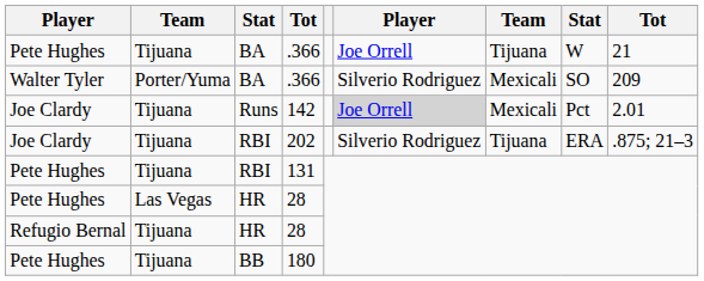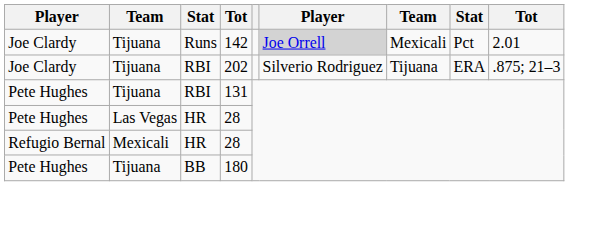 <table class="wikitable">
 <tr>
 <th>Player</th>
 <th>Team</th>
 <th>Stat</th>
 <th>Tot</th>
 <th></th>
 <th>Player</th>
 <th>Team</th>
 <th>Stat</th>
 <th>Tot</th>
-</tr>
-<tr>
-<td>Pete Hughes</td>
-<td>Tijuana</td>
-<td>BA</td>
-<td>.366</td>
-<td></td>
-<td><a href='#'>Joe Orrell</a></td>
-<td>Tijuana</td>
-<td>W</td>
-<td>21</td>
-</tr>
-<tr>
-<td>Walter Tyler</td>
-<td>Porter/Yuma</td>
-<td>BA</td>
-<td>.366</td>
-<td></td>
-<td>Silverio Rodriguez</td>
-<td>Mexicali</td>
-<td>SO</td>
-<td>209</td>
 </tr>
 <tr>
 <td>Joe Clardy</td>
 <td>Tijuana</td>
 <td>Runs</td>
 <td>142</td>
 <td></td>
 <td style="background: lightgrey;"><a href='#'>Joe Orrell</a></td>
 <td>Mexicali</td>
 <td>Pct</td>
 <td>2.01</td>
 </tr>
 <tr>
 <td>Joe Clardy</td>
 <td>Tijuana</td>
 <td>RBI</td>
 <td>202</td>
 <td></td>
 <td>Silverio Rodriguez</td>
 <td>Tijuana</td>
 <td>ERA</td>
 <td>.875; 21–3</td>
 </tr>
 <tr>
 <td>Pete Hughes</td>
 <td>Tijuana</td>
 <td>RBI</td>
 <td>131</td>
 </tr>
 <tr>
 <td>Pete Hughes</td>
 <td>Las Vegas</td>
 <td>HR</td>
 <td>28</td>
 </tr>
 <tr>
 <td>Refugio Bernal</td>
-<td>Tijuana</td>
+<td>Mexicali</td>
 <td>HR</td>
 <td>28</td>
 </tr>
 <tr>
 <td>Pete Hughes</td>
 <td>Tijuana</td>
 <td>BB</td>
 <td>180</td>
 </tr>
 </table>
